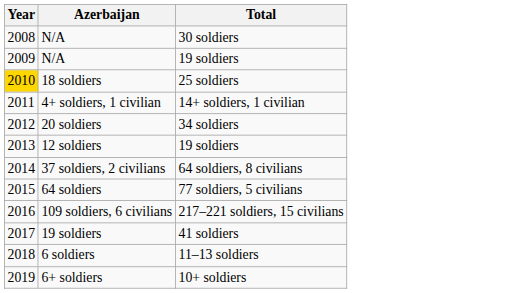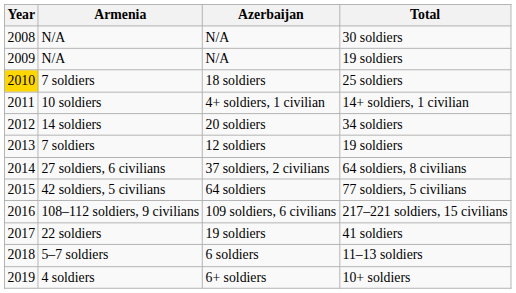 <table class="wikitable">
 <tr>
 <th>Year</th>
+<th>Armenia</th>
 <th>Azerbaijan</th>
 <th>Total</th>
 </tr>
 <tr>
 <td>2008</td>
 <td>N/A</td>
+<td>N/A</td>
 <td>30 soldiers</td>
 </tr>
 <tr>
 <td>2009</td>
 <td>N/A</td>
+<td>N/A</td>
 <td>19 soldiers</td>
 </tr>
 <tr>
 <td style="background: gold;">2010</td>
+<td>7 soldiers</td>
 <td>18 soldiers</td>
 <td>25 soldiers</td>
 </tr>
 <tr>
 <td>2011</td>
+<td>10 soldiers</td>
 <td>4+ soldiers, 1 civilian</td>
 <td>14+ soldiers, 1 civilian</td>
 </tr>
 <tr>
 <td>2012</td>
+<td>14 soldiers</td>
 <td>20 soldiers</td>
 <td>34 soldiers</td>
 </tr>
 <tr>
 <td>2013</td>
+<td>7 soldiers</td>
 <td>12 soldiers</td>
 <td>19 soldiers</td>
 </tr>
 <tr>
 <td>2014</td>
+<td>27 soldiers, 6 civilians</td>
 <td>37 soldiers, 2 civilians</td>
 <td>64 soldiers, 8 civilians</td>
 </tr>
 <tr>
 <td>2015</td>
+<td>42 soldiers, 5 civilians</td>
 <td>64 soldiers</td>
 <td>77 soldiers, 5 civilians</td>
 </tr>
 <tr>
 <td>2016</td>
+<td>108–112 soldiers, 9 civilians</td>
 <td>109 soldiers, 6 civilians</td>
 <td>217–221 soldiers, 15 civilians</td>
 </tr>
 <tr>
 <td>2017</td>
+<td>22 soldiers</td>
 <td>19 soldiers</td>
 <td>41 soldiers</td>
 </tr>
 <tr>
 <td>2018</td>
+<td>5–7 soldiers</td>
 <td>6 soldiers</td>
 <td>11–13 soldiers</td>
 </tr>
 <tr>
 <td>2019</td>
+<td>4 soldiers</td>
 <td>6+ soldiers</td>
 <td>10+ soldiers</td>
 </tr>
 </table>
